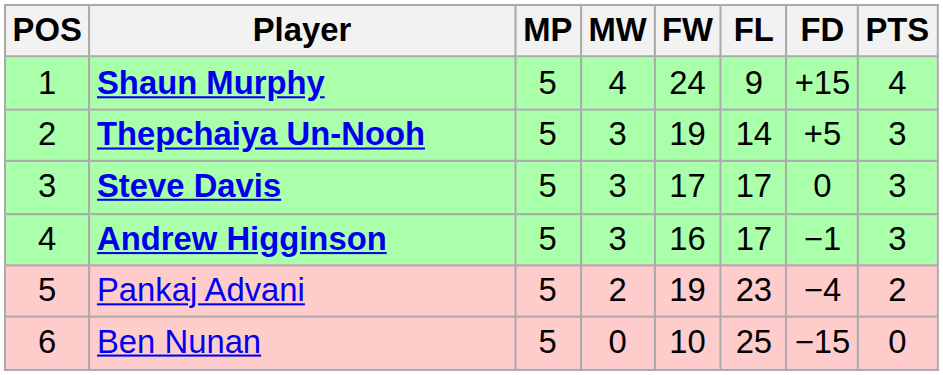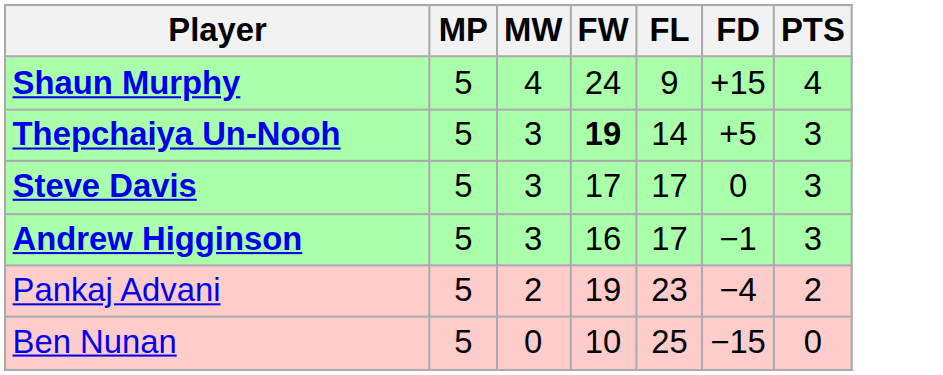 <table class="wikitable" style="text-align: center;">
 <tr>
-<th width=25>POS</th>
 <th width=200>Player</th>
 <th width=25>MP</th>
 <th width=25>MW</th>
 <th width=25>FW</th>
 <th width=25>FL</th>
 <th width=25>FD</th>
 <th width=25>PTS</th>
 </tr>
 <tr style="background:#aaffaa;">
-<td>1</td>
 <td style="text-align:left;"> <strong><a href='#'>Shaun Murphy</a></strong></td>
 <td>5</td>
 <td>4</td>
 <td>24</td>
 <td>9</td>
 <td>+15</td>
 <td>4</td>
 </tr>
 <tr style="background:#aaffaa;">
-<td>2</td>
 <td style="text-align:left;"> <strong><a href='#'>Thepchaiya Un-Nooh</a></strong></td>
 <td>5</td>
 <td>3</td>
-<td>19</td>
+<td><strong>19</strong></td>
 <td>14</td>
 <td>+5</td>
 <td>3</td>
 </tr>
 <tr style="background:#aaffaa;">
-<td>3</td>
 <td style="text-align:left;"> <strong><a href='#'>Steve Davis</a></strong></td>
 <td>5</td>
 <td>3</td>
 <td>17</td>
 <td>17</td>
 <td>0</td>
 <td>3</td>
 </tr>
 <tr style="background:#aaffaa;">
-<td>4</td>
 <td style="text-align:left;"> <strong><a href='#'>Andrew Higginson</a></strong></td>
 <td>5</td>
 <td>3</td>
 <td>16</td>
 <td>17</td>
 <td>−1</td>
 <td>3</td>
 </tr>
 <tr style="background:#fcc;">
-<td>5</td>
 <td style="text-align:left;"> <a href='#'>Pankaj Advani</a></td>
 <td>5</td>
 <td>2</td>
 <td>19</td>
 <td>23</td>
 <td>−4</td>
 <td>2</td>
 </tr>
 <tr style="background:#fcc;">
-<td>6</td>
 <td style="text-align:left;"> <a href='#'>Ben Nunan</a></td>
 <td>5</td>
 <td>0</td>
 <td>10</td>
 <td>25</td>
 <td>−15</td>
 <td>0</td>
 </tr>
 </table>
